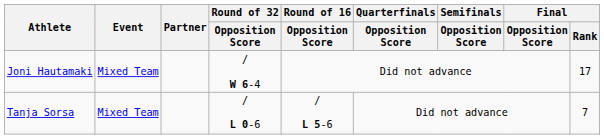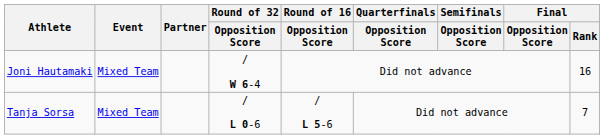 <table class="wikitable" border="1" style="font-size:90%">
 <tr>
 <th rowspan=2>Athlete</th>
 <th rowspan=2>Event</th>
 <th rowspan=2>Partner</th>
 <th>Round of 32</th>
 <th>Round of 16</th>
 <th>Quarterfinals</th>
 <th>Semifinals</th>
 <th colspan=2>Final</th>
 </tr>
 <tr>
 <th>Opposition<br>Score</th>
 <th>Opposition<br>Score</th>
 <th>Opposition<br>Score</th>
 <th>Opposition<br>Score</th>
 <th>Opposition<br>Score</th>
 <th>Rank</th>
 </tr>
 <tr>
 <td><a href='#'>Joni Hautamaki</a></td>
 <td><a href='#'>Mixed Team</a></td>
 <td></td>
 <td align=center>/ <br>  <br> <strong>W</strong> <strong>6</strong>-4</td>
 <td colspan=4 align=center>Did not advance</td>
-<td align=center>17</td>
+<td align=center>16</td>
 </tr>
 <tr>
 <td><a href='#'>Tanja Sorsa</a></td>
 <td><a href='#'>Mixed Team</a></td>
 <td></td>
 <td align=center>/ <br>  <br> <strong>L</strong> <strong>0</strong>-6</td>
 <td align=center>/ <br>  <br> <strong>L</strong> <strong>5</strong>-6</td>
 <td colspan=3 align=center>Did not advance</td>
 <td align=center>7</td>
 </tr>
 </table>
